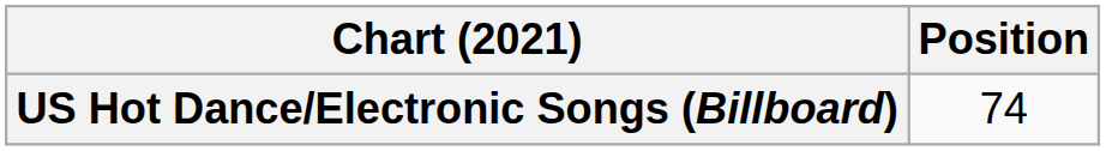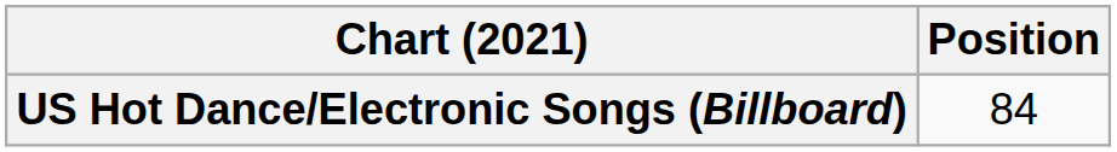 <table class="wikitable plainrowheaders" style="text-align:center">
 <tr>
 <th>Chart (2021)</th>
 <th>Position</th>
 </tr>
 <tr>
 <th scope="row">US Hot Dance/Electronic Songs (<em>Billboard</em>)</th>
-<td>74</td>
+<td>84</td>
 </tr>
 </table>
